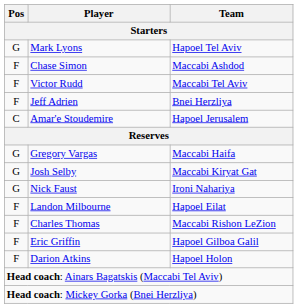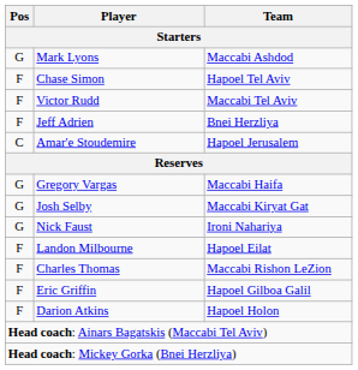 <table class="wikitable" style="text-align:center; font-size:90%;">
 <tr>
 <th scope="col" style="width:25px;">Pos</th>
 <th scope="col" style="width:185px;">Player</th>
 <th scope="col" style="width:160px;">Team</th>
 </tr>
 <tr>
 <th scope="col" colspan="5">Starters</th>
 </tr>
 <tr>
 <td>G</td>
 <td style="text-align:left"> <a href='#'>Mark Lyons</a></td>
-<td style="text-align:left"><a href='#'>Hapoel Tel Aviv</a></td>
+<td style="text-align:left"><a href='#'>Maccabi Ashdod</a></td>
 </tr>
 <tr>
 <td>F</td>
 <td style="text-align:left"> <a href='#'>Chase Simon</a></td>
-<td style="text-align:left"><a href='#'>Maccabi Ashdod</a></td>
+<td style="text-align:left"><a href='#'>Hapoel Tel Aviv</a></td>
 </tr>
 <tr>
 <td>F</td>
 <td style="text-align:left"> <a href='#'>Victor Rudd</a></td>
 <td style="text-align:left"><a href='#'>Maccabi Tel Aviv</a></td>
 </tr>
 <tr>
 <td>F</td>
 <td style="text-align:left"> <a href='#'>Jeff Adrien</a></td>
 <td style="text-align:left"><a href='#'>Bnei Herzliya</a></td>
 </tr>
 <tr>
 <td>C</td>
 <td style="text-align:left"> <a href='#'>Amar'e Stoudemire</a></td>
 <td style="text-align:left"><a href='#'>Hapoel Jerusalem</a></td>
 </tr>
 <tr>
 <th scope="col" colspan="5">Reserves</th>
 </tr>
 <tr>
 <td>G</td>
 <td style="text-align:left"> <a href='#'>Gregory Vargas</a></td>
 <td style="text-align:left"><a href='#'>Maccabi Haifa</a></td>
 </tr>
 <tr>
 <td>G</td>
 <td style="text-align:left"> <a href='#'>Josh Selby</a></td>
 <td style="text-align:left"><a href='#'>Maccabi Kiryat Gat</a></td>
 </tr>
 <tr>
 <td>G</td>
 <td style="text-align:left"> <a href='#'>Nick Faust</a></td>
 <td style="text-align:left"><a href='#'>Ironi Nahariya</a></td>
 </tr>
 <tr>
 <td>F</td>
 <td style="text-align:left"> <a href='#'>Landon Milbourne</a></td>
 <td style="text-align:left"><a href='#'>Hapoel Eilat</a></td>
 </tr>
 <tr>
 <td>F</td>
 <td style="text-align:left"> <a href='#'>Charles Thomas</a></td>
 <td style="text-align:left"><a href='#'>Maccabi Rishon LeZion</a></td>
 </tr>
 <tr>
 <td>F</td>
 <td style="text-align:left"> <a href='#'>Eric Griffin</a></td>
 <td style="text-align:left"><a href='#'>Hapoel Gilboa Galil</a></td>
 </tr>
 <tr>
 <td>F</td>
 <td style="text-align:left"> <a href='#'>Darion Atkins</a></td>
 <td style="text-align:left"><a href='#'>Hapoel Holon</a></td>
 </tr>
 <tr>
 <td style="text-align:left" colspan="5"><strong>Head coach</strong>: <a href='#'>Ainars Bagatskis</a> (<a href='#'>Maccabi Tel Aviv</a>)</td>
 </tr>
 <tr>
 <td style="text-align:left" colspan="5"><strong>Head coach</strong>: <a href='#'>Mickey Gorka</a> (<a href='#'>Bnei Herzliya</a>)</td>
 </tr>
 </table>
